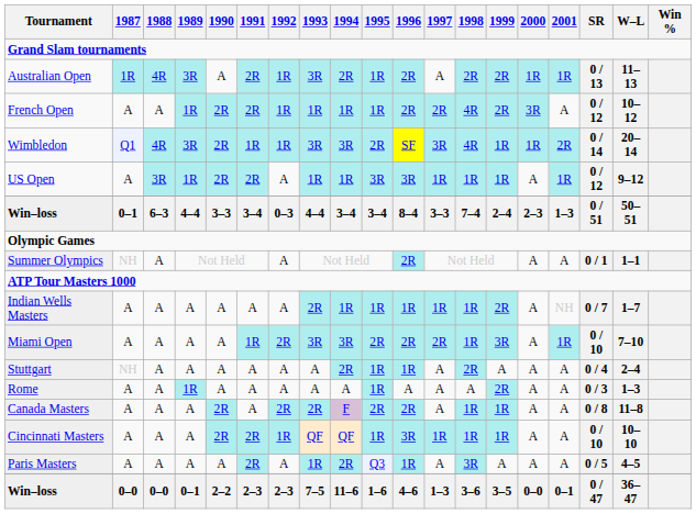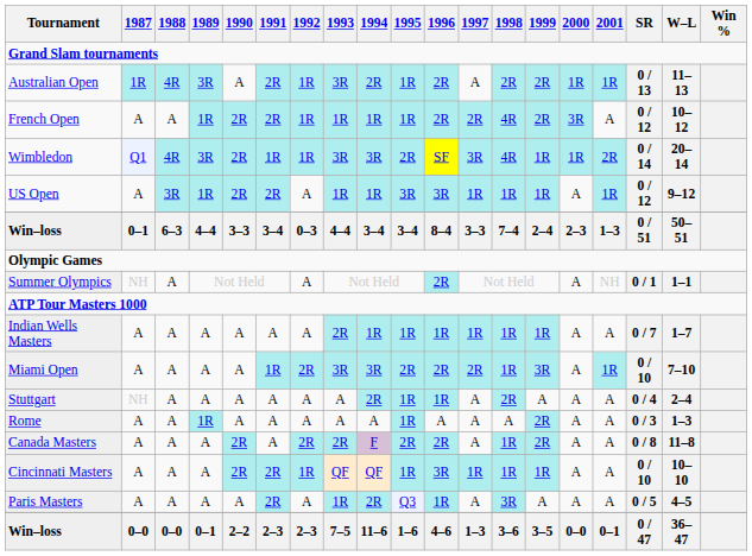 <table class=wikitable style=text-align:center>
 <tr>
 <th>Tournament</th>
 <th><a href='#'>1987</a></th>
 <th><a href='#'>1988</a></th>
 <th><a href='#'>1989</a></th>
 <th><a href='#'>1990</a></th>
 <th><a href='#'>1991</a></th>
 <th><a href='#'>1992</a></th>
 <th><a href='#'>1993</a></th>
 <th><a href='#'>1994</a></th>
 <th><a href='#'>1995</a></th>
 <th><a href='#'>1996</a></th>
 <th><a href='#'>1997</a></th>
 <th><a href='#'>1998</a></th>
 <th><a href='#'>1999</a></th>
 <th><a href='#'>2000</a></th>
 <th><a href='#'>2001</a></th>
 <th>SR</th>
 <th>W–L</th>
 <th>Win %</th>
 </tr>
 <tr>
 <td colspan=25 style=text-align:left><a href='#'><strong>Grand Slam tournaments</strong></a></td>
 </tr>
 <tr>
 <td align=left><a href='#'>Australian Open</a></td>
 <td style=background:#afeeee><a href='#'>1R</a></td>
 <td style=background:#afeeee><a href='#'>4R</a></td>
 <td style=background:#afeeee><a href='#'>3R</a></td>
 <td>A</td>
 <td style=background:#afeeee><a href='#'>2R</a></td>
 <td style=background:#afeeee><a href='#'>1R</a></td>
 <td style=background:#afeeee><a href='#'>3R</a></td>
 <td style=background:#afeeee><a href='#'>2R</a></td>
 <td style=background:#afeeee><a href='#'>1R</a></td>
 <td style=background:#afeeee><a href='#'>2R</a></td>
 <td>A</td>
 <td style=background:#afeeee><a href='#'>2R</a></td>
 <td style=background:#afeeee><a href='#'>2R</a></td>
 <td style=background:#afeeee><a href='#'>1R</a></td>
 <td style=background:#afeeee><a href='#'>1R</a></td>
 <th>0 / 13</th>
 <th>11–13</th>
 <th></th>
 </tr>
 <tr>
 <td align=left><a href='#'>French Open</a></td>
 <td>A</td>
 <td>A</td>
 <td style=background:#afeeee><a href='#'>1R</a></td>
 <td style=background:#afeeee><a href='#'>2R</a></td>
 <td style=background:#afeeee><a href='#'>2R</a></td>
 <td style=background:#afeeee><a href='#'>1R</a></td>
 <td style=background:#afeeee><a href='#'>1R</a></td>
 <td style=background:#afeeee><a href='#'>1R</a></td>
 <td style=background:#afeeee><a href='#'>1R</a></td>
 <td style=background:#afeeee><a href='#'>2R</a></td>
 <td style=background:#afeeee><a href='#'>2R</a></td>
 <td style=background:#afeeee><a href='#'>4R</a></td>
 <td style=background:#afeeee><a href='#'>2R</a></td>
 <td style=background:#afeeee><a href='#'>3R</a></td>
 <td>A</td>
 <th>0 / 12</th>
 <th>10–12</th>
 <th></th>
 </tr>
 <tr>
 <td align=left><a href='#'>Wimbledon</a></td>
 <td style=background:#ecf2ff><a href='#'>Q1</a></td>
 <td style=background:#afeeee><a href='#'>4R</a></td>
 <td style=background:#afeeee><a href='#'>3R</a></td>
 <td style=background:#afeeee><a href='#'>2R</a></td>
 <td style=background:#afeeee><a href='#'>1R</a></td>
 <td style=background:#afeeee><a href='#'>1R</a></td>
 <td style=background:#afeeee><a href='#'>3R</a></td>
 <td style=background:#afeeee><a href='#'>3R</a></td>
 <td style=background:#afeeee><a href='#'>2R</a></td>
 <td style=background:yellow><a href='#'>SF</a></td>
 <td style=background:#afeeee><a href='#'>3R</a></td>
 <td style=background:#afeeee><a href='#'>4R</a></td>
 <td style=background:#afeeee><a href='#'>1R</a></td>
 <td style=background:#afeeee><a href='#'>1R</a></td>
 <td style=background:#afeeee><a href='#'>2R</a></td>
 <th>0 / 14</th>
 <th>20–14</th>
 <th></th>
 </tr>
 <tr>
 <td align=left><a href='#'>US Open</a></td>
 <td>A</td>
 <td style=background:#afeeee><a href='#'>3R</a></td>
 <td style=background:#afeeee><a href='#'>1R</a></td>
 <td style=background:#afeeee><a href='#'>2R</a></td>
 <td style=background:#afeeee><a href='#'>2R</a></td>
 <td>A</td>
 <td style=background:#afeeee><a href='#'>1R</a></td>
 <td style=background:#afeeee><a href='#'>1R</a></td>
 <td style=background:#afeeee><a href='#'>3R</a></td>
 <td style=background:#afeeee><a href='#'>3R</a></td>
 <td style=background:#afeeee><a href='#'>1R</a></td>
 <td style=background:#afeeee><a href='#'>1R</a></td>
 <td style=background:#afeeee><a href='#'>1R</a></td>
 <td>A</td>
 <td style=background:#afeeee><a href='#'>1R</a></td>
 <th>0 / 12</th>
 <th>9–12</th>
 <th></th>
 </tr>
 <tr>
 </tr>
 <tr style=font-weight:bold;background:#efefef>
 <td style=text-align:left>Win–loss</td>
 <th>0–1</th>
 <th>6–3</th>
 <th>4–4</th>
 <th>3–3</th>
 <th>3–4</th>
 <th>0–3</th>
 <th>4–4</th>
 <th>3–4</th>
 <th>3–4</th>
 <th>8–4</th>
 <th>3–3</th>
 <th>7–4</th>
 <th>2–4</th>
 <th>2–3</th>
 <th>1–3</th>
 <th>0 / 51</th>
 <th>50–51</th>
 <th></th>
 </tr>
 <tr>
 <td colspan=22 align=left><strong>Olympic Games</strong></td>
 </tr>
 <tr>
 <td style=background:#EFEFEF align=left><a href='#'>Summer Olympics</a></td>
 <td colspan=1 style=color:#cccccc>NH</td>
 <td>A</td>
 <td colspan=3 style=color:#cccccc>Not Held</td>
 <td>A</td>
 <td colspan=3 style=color:#cccccc>Not Held</td>
 <td style=background:#afeeee><a href='#'>2R</a></td>
 <td colspan=3 style=color:#cccccc>Not Held</td>
 <td>A</td>
-<td>A</td>
+<td colspan=1 style=color:#cccccc>NH</td>
 <th>0 / 1</th>
 <th>1–1</th>
 <th></th>
 </tr>
 <tr>
 <td colspan=25 style=text-align:left><strong><a href='#'>ATP Tour Masters 1000</a></strong></td>
 </tr>
 <tr>
 <td bgcolor=efefef align=left><a href='#'>Indian Wells Masters</a></td>
 <td>A</td>
 <td>A</td>
 <td>A</td>
 <td>A</td>
 <td>A</td>
 <td>A</td>
 <td bgcolor=afeeee><a href='#'>2R</a></td>
 <td bgcolor=afeeee><a href='#'>1R</a></td>
 <td bgcolor=afeeee><a href='#'>1R</a></td>
 <td bgcolor=afeeee><a href='#'>1R</a></td>
 <td bgcolor=afeeee><a href='#'>1R</a></td>
 <td bgcolor=afeeee><a href='#'>1R</a></td>
-<td bgcolor=afeeee><a href='#'>2R</a></td>
+<td bgcolor=afeeee><a href='#'>1R</a></td>
 <td>A</td>
-<td colspan=1 style=color:#cccccc>NH</td>
+<td>A</td>
 <th>0 / 7</th>
 <th>1–7</th>
 <th></th>
 </tr>
 <tr>
 <td bgcolor=efefef align=left><a href='#'>Miami Open</a></td>
 <td>A</td>
 <td>A</td>
 <td>A</td>
 <td>A</td>
 <td bgcolor=afeeee><a href='#'>1R</a></td>
 <td bgcolor=afeeee><a href='#'>2R</a></td>
 <td bgcolor=afeeee><a href='#'>3R</a></td>
 <td bgcolor=afeeee><a href='#'>3R</a></td>
 <td bgcolor=afeeee><a href='#'>2R</a></td>
 <td bgcolor=afeeee><a href='#'>2R</a></td>
 <td bgcolor=afeeee><a href='#'>2R</a></td>
 <td bgcolor=afeeee><a href='#'>1R</a></td>
 <td bgcolor=afeeee><a href='#'>3R</a></td>
 <td>A</td>
 <td bgcolor=afeeee><a href='#'>1R</a></td>
 <th>0 / 10</th>
 <th>7–10</th>
 <th></th>
 </tr>
 <tr>
 <td bgcolor=efefef align=left><a href='#'>Stuttgart</a></td>
 <td colspan=1 style=color:#cccccc>NH</td>
 <td>A</td>
 <td>A</td>
 <td>A</td>
 <td>A</td>
 <td>A</td>
 <td>A</td>
 <td bgcolor=afeeee><a href='#'>2R</a></td>
 <td bgcolor=afeeee><a href='#'>1R</a></td>
 <td bgcolor=afeeee><a href='#'>1R</a></td>
 <td>A</td>
 <td bgcolor=afeeee><a href='#'>2R</a></td>
 <td>A</td>
 <td>A</td>
 <td>A</td>
 <th>0 / 4</th>
 <th>2–4</th>
 <th></th>
 </tr>
 <tr>
 <td bgcolor=efefef align=left><a href='#'>Rome</a></td>
 <td>A</td>
 <td>A</td>
 <td bgcolor=afeeee><a href='#'>1R</a></td>
 <td>A</td>
 <td>A</td>
 <td>A</td>
 <td>A</td>
 <td>A</td>
 <td bgcolor=afeeee><a href='#'>1R</a></td>
 <td>A</td>
 <td>A</td>
 <td>A</td>
 <td bgcolor=afeeee><a href='#'>2R</a></td>
 <td>A</td>
 <td>A</td>
 <th>0 / 3</th>
 <th>1–3</th>
 <th></th>
 </tr>
 <tr>
 <td bgcolor=efefef align=left><a href='#'>Canada Masters</a></td>
 <td>A</td>
 <td>A</td>
 <td>A</td>
 <td bgcolor=afeeee><a href='#'>2R</a></td>
 <td>A</td>
 <td bgcolor=afeeee><a href='#'>2R</a></td>
 <td bgcolor=afeeee><a href='#'>2R</a></td>
 <td bgcolor=thistle><a href='#'>F</a></td>
 <td bgcolor=afeeee><a href='#'>2R</a></td>
 <td bgcolor=afeeee><a href='#'>2R</a></td>
 <td>A</td>
 <td bgcolor=afeeee><a href='#'>1R</a></td>
-<td bgcolor=afeeee><a href='#'>1R</a></td>
+<td bgcolor=afeeee><a href='#'>2R</a></td>
 <td>A</td>
 <td>A</td>
 <th>0 / 8</th>
 <th>11–8</th>
 <th></th>
 </tr>
 <tr>
 <td bgcolor=efefef align=left><a href='#'>Cincinnati Masters</a></td>
 <td>A</td>
 <td>A</td>
 <td>A</td>
 <td bgcolor=afeeee><a href='#'>2R</a></td>
 <td bgcolor=afeeee><a href='#'>2R</a></td>
 <td bgcolor=afeeee><a href='#'>1R</a></td>
 <td bgcolor=ffebcd><a href='#'>QF</a></td>
 <td bgcolor=ffebcd><a href='#'>QF</a></td>
 <td bgcolor=afeeee><a href='#'>1R</a></td>
 <td bgcolor=afeeee><a href='#'>3R</a></td>
 <td bgcolor=afeeee><a href='#'>1R</a></td>
 <td bgcolor=afeeee><a href='#'>1R</a></td>
 <td bgcolor=afeeee><a href='#'>1R</a></td>
 <td>A</td>
 <td>A</td>
 <th>0 / 10</th>
 <th>10–10</th>
 <th></th>
 </tr>
 <tr>
 <td bgcolor=efefef align=left><a href='#'>Paris Masters</a></td>
 <td>A</td>
 <td>A</td>
 <td>A</td>
 <td>A</td>
 <td bgcolor=afeeee><a href='#'>2R</a></td>
 <td>A</td>
 <td bgcolor=afeeee><a href='#'>1R</a></td>
 <td bgcolor=afeeee><a href='#'>2R</a></td>
 <td bgcolor=#ecf2ff><a href='#'>Q3</a></td>
 <td bgcolor=afeeee><a href='#'>1R</a></td>
 <td>A</td>
 <td bgcolor=afeeee><a href='#'>3R</a></td>
 <td>A</td>
 <td>A</td>
 <td>A</td>
 <th>0 / 5</th>
 <th>4–5</th>
 <th></th>
 </tr>
 <tr>
 </tr>
 <tr style=font-weight:bold;background:#efefef>
 <td style=text-align:left>Win–loss</td>
 <th>0–0</th>
 <th>0–0</th>
 <th>0–1</th>
 <th>2–2</th>
 <th>2–3</th>
 <th>2–3</th>
 <th>7–5</th>
 <th>11–6</th>
 <th>1–6</th>
 <th>4–6</th>
 <th>1–3</th>
 <th>3–6</th>
 <th>3–5</th>
 <th>0–0</th>
 <th>0–1</th>
 <th>0 / 47</th>
 <th>36–47</th>
 <th></th>
 </tr>
 </table>
